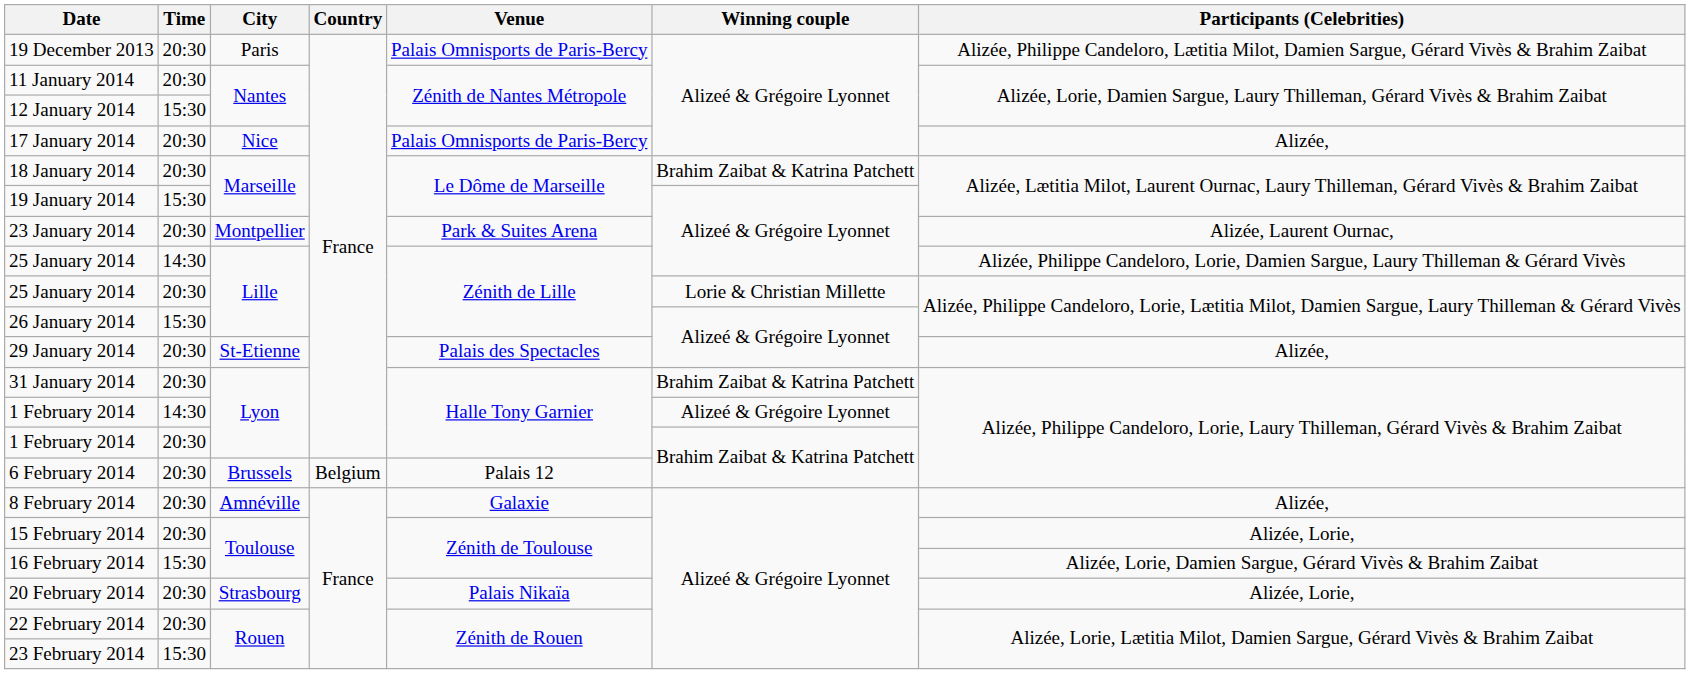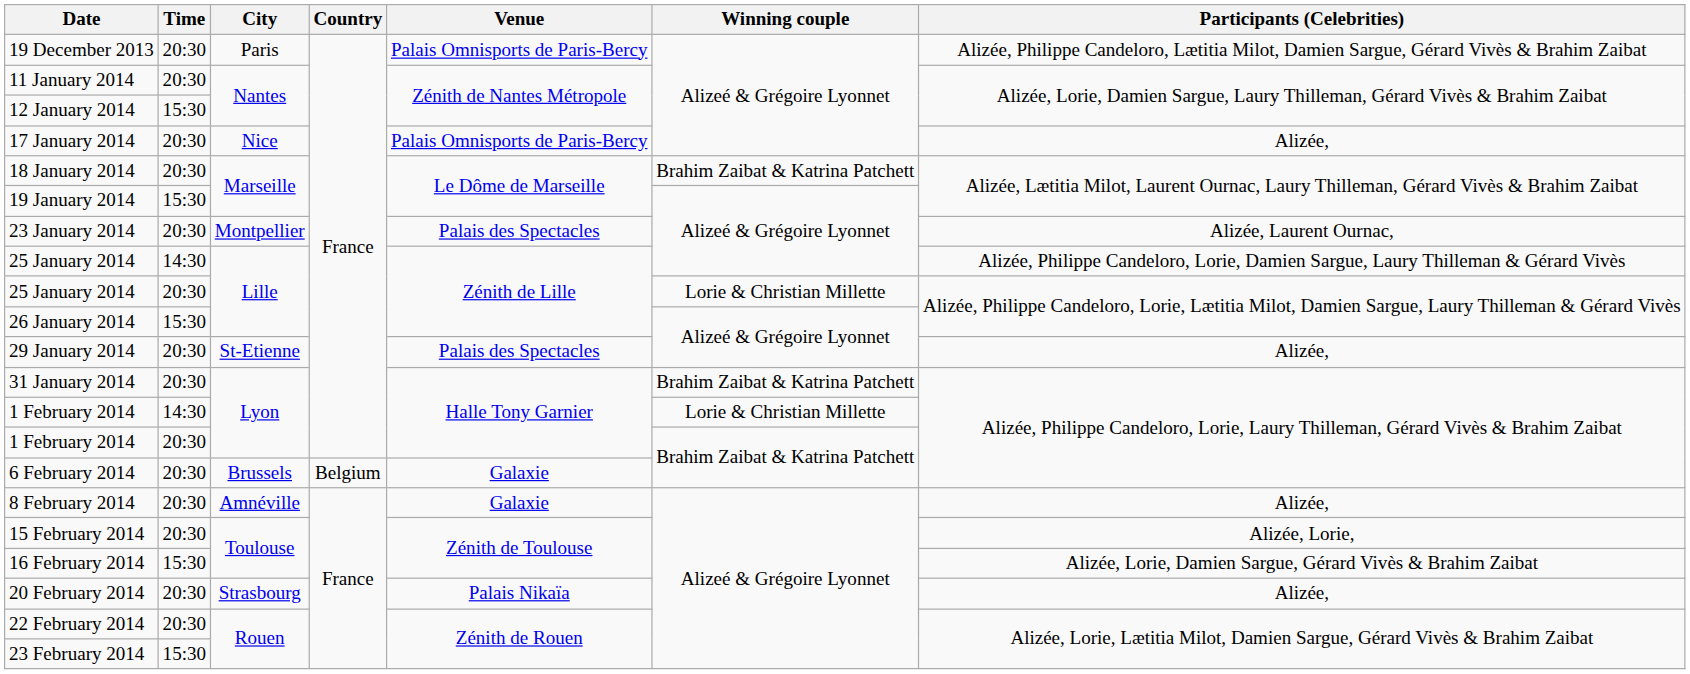 <table class="wikitable">
 <tr>
 <th>Date</th>
 <th>Time</th>
 <th>City</th>
 <th>Country</th>
 <th>Venue</th>
 <th>Winning couple</th>
 <th>Participants (Celebrities)</th>
 </tr>
 <tr style="text-align:center;">
 <td>19 December 2013</td>
 <td>20:30</td>
 <td style="text-align:center;">Paris</td>
 <td rowspan="14" style="text-align:center;">France</td>
 <td style="text-align:center;"><a href='#'>Palais Omnisports de Paris-Bercy</a></td>
 <td style="text-align:center;" rowspan="4">Alizeé & Grégoire Lyonnet</td>
 <td style="text-align:center;">Alizée, Philippe Candeloro, Lætitia Milot, Damien Sargue, Gérard Vivès & Brahim Zaibat</td>
 </tr>
 <tr>
 <td>11 January 2014</td>
 <td>20:30</td>
 <td style="text-align:center;" rowspan="2"><a href='#'>Nantes</a></td>
 <td style="text-align:center;" rowspan="2"><a href='#'>Zénith de Nantes Métropole</a></td>
 <td style="text-align:center;" rowspan="2">Alizée, Lorie, Damien Sargue, Laury Thilleman, Gérard Vivès & Brahim Zaibat</td>
 </tr>
 <tr>
 <td>12 January 2014</td>
 <td>15:30</td>
 </tr>
 <tr>
 <td>17 January 2014</td>
 <td>20:30</td>
 <td style="text-align:center;"><a href='#'>Nice</a></td>
 <td style="text-align:center;"><a href='#'>Palais Omnisports de Paris-Bercy</a></td>
 <td style="text-align:center;">Alizée,</td>
 </tr>
 <tr>
 <td>18 January 2014</td>
 <td>20:30</td>
 <td style="text-align:center;" rowspan="2"><a href='#'>Marseille</a></td>
 <td style="text-align:center;" rowspan="2"><a href='#'>Le Dôme de Marseille</a></td>
 <td style="text-align:center;">Brahim Zaibat & Katrina Patchett</td>
 <td style="text-align:center;" rowspan="2">Alizée, Lætitia Milot, Laurent Ournac, Laury Thilleman, Gérard Vivès & Brahim Zaibat</td>
 </tr>
 <tr>
 <td>19 January 2014</td>
 <td>15:30</td>
 <td style="text-align:center;" rowspan="3">Alizeé & Grégoire Lyonnet</td>
 </tr>
 <tr>
 <td>23 January 2014</td>
 <td>20:30</td>
 <td style="text-align:center;"><a href='#'>Montpellier</a></td>
-<td style="text-align:center;"><a href='#'>Park & Suites Arena</a></td>
+<td style="text-align:center;"><a href='#'>Palais des Spectacles</a></td>
 <td style="text-align:center;">Alizée, Laurent Ournac,</td>
 </tr>
 <tr>
 <td>25 January 2014</td>
 <td>14:30</td>
 <td style="text-align:center;" rowspan="3"><a href='#'>Lille</a></td>
 <td style="text-align:center;" rowspan="3"><a href='#'>Zénith de Lille</a></td>
 <td style="text-align:center;">Alizée, Philippe Candeloro, Lorie, Damien Sargue, Laury Thilleman & Gérard Vivès</td>
 </tr>
 <tr>
 <td>25 January 2014</td>
 <td>20:30</td>
 <td style="text-align:center;">Lorie & Christian Millette</td>
 <td style="text-align:center;" rowspan="2">Alizée, Philippe Candeloro, Lorie, Lætitia Milot, Damien Sargue, Laury Thilleman & Gérard Vivès</td>
 </tr>
 <tr>
 <td>26 January 2014</td>
 <td>15:30</td>
 <td style="text-align:center;" rowspan="2">Alizeé & Grégoire Lyonnet</td>
 </tr>
 <tr>
 <td>29 January 2014</td>
 <td>20:30</td>
 <td style="text-align:center;"><a href='#'>St-Etienne</a></td>
 <td style="text-align:center;"><a href='#'>Palais des Spectacles</a></td>
 <td style="text-align:center;">Alizée,</td>
 </tr>
 <tr>
 <td>31 January 2014</td>
 <td>20:30</td>
 <td style="text-align:center;" rowspan="3"><a href='#'>Lyon</a></td>
 <td style="text-align:center;" rowspan="3"><a href='#'>Halle Tony Garnier</a></td>
 <td style="text-align:center;">Brahim Zaibat & Katrina Patchett</td>
 <td style="text-align:center;" rowspan="4">Alizée, Philippe Candeloro, Lorie, Laury Thilleman, Gérard Vivès & Brahim Zaibat</td>
 </tr>
 <tr>
 <td>1 February 2014</td>
 <td>14:30</td>
-<td style="text-align:center;">Alizeé & Grégoire Lyonnet</td>
+<td style="text-align:center;">Lorie & Christian Millette</td>
 </tr>
 <tr>
 <td>1 February 2014</td>
 <td>20:30</td>
 <td style="text-align:center;" rowspan="2">Brahim Zaibat & Katrina Patchett</td>
 </tr>
 <tr>
 <td>6 February 2014</td>
 <td>20:30</td>
 <td style="text-align:center;"><a href='#'>Brussels</a></td>
 <td style="text-align:center;">Belgium</td>
-<td style="text-align:center;">Palais 12</td>
+<td style="text-align:center;"><a href='#'>Galaxie</a></td>
 </tr>
 <tr>
 <td>8 February 2014</td>
 <td>20:30</td>
 <td style="text-align:center;"><a href='#'>Amnéville</a></td>
 <td rowspan="6" style="text-align:center;">France</td>
 <td style="text-align:center;"><a href='#'>Galaxie</a></td>
 <td style="text-align:center;" rowspan="6">Alizeé & Grégoire Lyonnet</td>
 <td style="text-align:center;">Alizée,</td>
 </tr>
 <tr>
 <td>15 February 2014</td>
 <td>20:30</td>
 <td style="text-align:center;" rowspan="2"><a href='#'>Toulouse</a></td>
 <td style="text-align:center;" rowspan="2"><a href='#'>Zénith de Toulouse</a></td>
 <td style="text-align:center;">Alizée, Lorie,</td>
 </tr>
 <tr>
 <td>16 February 2014</td>
 <td>15:30</td>
 <td style="text-align:center;">Alizée, Lorie, Damien Sargue, Gérard Vivès & Brahim Zaibat</td>
 </tr>
 <tr>
 <td>20 February 2014</td>
 <td>20:30</td>
 <td style="text-align:center;"><a href='#'>Strasbourg</a></td>
 <td style="text-align:center;"><a href='#'>Palais Nikaïa</a></td>
-<td style="text-align:center;">Alizée, Lorie,</td>
+<td style="text-align:center;">Alizée,</td>
 </tr>
 <tr>
 <td>22 February 2014</td>
 <td>20:30</td>
 <td style="text-align:center;" rowspan="2"><a href='#'>Rouen</a></td>
 <td style="text-align:center;" rowspan="2"><a href='#'>Zénith de Rouen</a></td>
 <td style="text-align:center;" rowspan="2">Alizée, Lorie, Lætitia Milot, Damien Sargue, Gérard Vivès & Brahim Zaibat</td>
 </tr>
 <tr>
 <td>23 February 2014</td>
 <td>15:30</td>
 </tr>
 </table>
